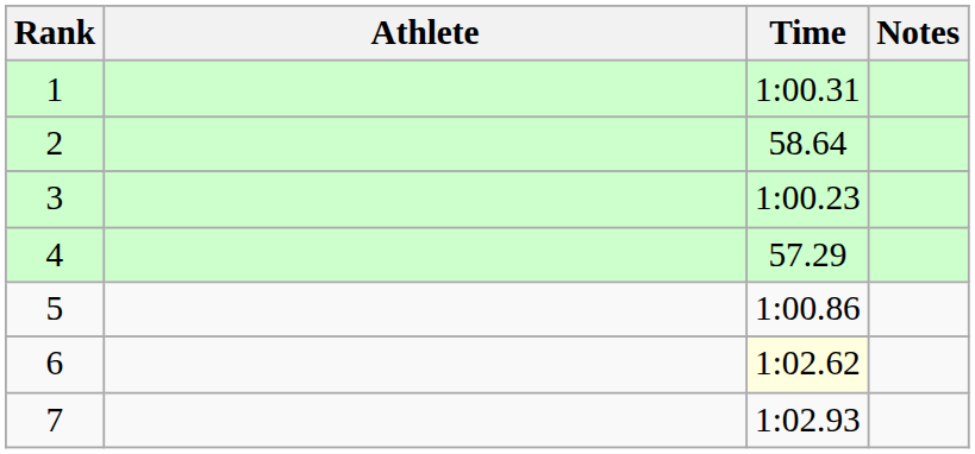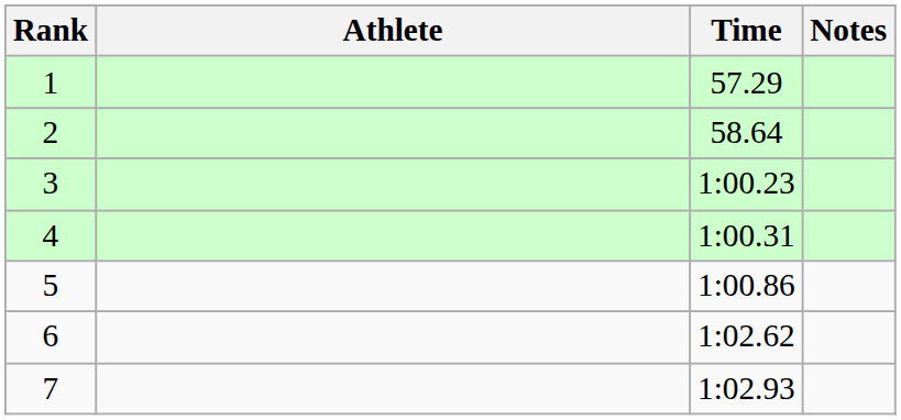 <table class="wikitable" style="text-align:center">
 <tr>
 <th>Rank</th>
 <th Style="width:18em">Athlete</th>
 <th>Time</th>
 <th>Notes</th>
 </tr>
 <tr style="background:#cfc">
 <td>1</td>
 <td style="text-align:left"></td>
-<td>1:00.31</td>
+<td>57.29</td>
 <td></td>
 </tr>
 <tr style="background:#cfc">
 <td>2</td>
 <td style="text-align:left"></td>
 <td>58.64</td>
 <td></td>
 </tr>
 <tr style="background:#cfc">
 <td>3</td>
 <td style="text-align:left"></td>
 <td>1:00.23</td>
 <td></td>
 </tr>
 <tr style="background:#cfc">
 <td>4</td>
 <td style="text-align:left"></td>
-<td>57.29</td>
+<td>1:00.31</td>
 <td></td>
 </tr>
 <tr>
 <td>5</td>
 <td style="text-align:left"></td>
 <td>1:00.86</td>
 <td></td>
 </tr>
 <tr>
 <td>6</td>
 <td style="text-align:left"></td>
-<td style="background: lightyellow;">1:02.62</td>
+<td>1:02.62</td>
 <td></td>
 </tr>
 <tr>
 <td>7</td>
 <td style="text-align:left"></td>
 <td>1:02.93</td>
 <td></td>
 </tr>
 </table>
